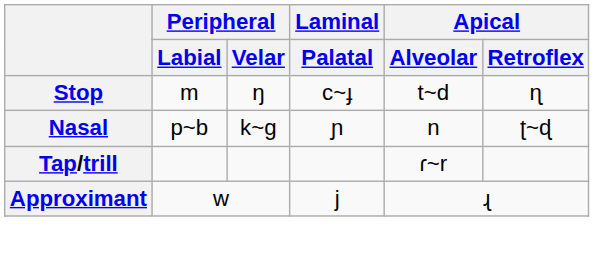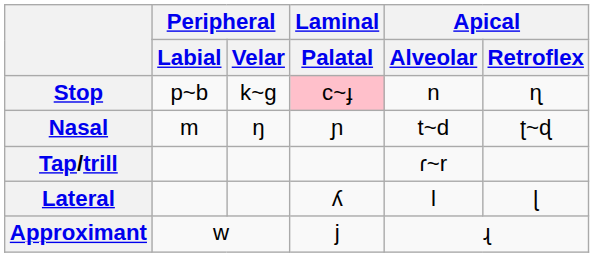 <table class="wikitable" style="text-align:center">
 <tr>
 <th rowspan="2"></th>
 <th colspan="2"><a href='#'>Peripheral</a></th>
 <th><a href='#'>Laminal</a></th>
 <th colspan="2"><a href='#'>Apical</a></th>
 </tr>
 <tr>
 <th><a href='#'>Labial</a></th>
 <th><a href='#'>Velar</a></th>
 <th><a href='#'>Palatal</a></th>
 <th><a href='#'>Alveolar</a></th>
 <th><a href='#'>Retroflex</a></th>
 </tr>
 <tr>
 <th><a href='#'>Stop</a></th>
-<td>m</td>
-<td>ŋ</td>
-<td>c~ɟ</td>
-<td>t~d</td>
+<td>p~b</td>
+<td>k~ɡ</td>
+<td style="background: pink;">c~ɟ</td>
+<td>n</td>
 <td>ɳ</td>
 </tr>
 <tr>
 <th><a href='#'>Nasal</a></th>
-<td>p~b</td>
-<td>k~ɡ</td>
+<td>m</td>
+<td>ŋ</td>
 <td>ɲ</td>
-<td>n</td>
+<td>t~d</td>
 <td>ʈ~ɖ</td>
 </tr>
 <tr>
 <th><a href='#'>Tap</a>/<a href='#'>trill</a></th>
 <td></td>
 <td></td>
 <td></td>
 <td>ɾ~r</td>
 <td></td>
 </tr>
 <tr>
+<th><a href='#'>Lateral</a></th>
+<td></td>
+<td></td>
+<td>ʎ</td>
+<td>l</td>
+<td>ɭ</td>
+</tr>
+<tr>
 <th><a href='#'>Approximant</a></th>
 <td colspan="2">w</td>
 <td>j</td>
 <td colspan="2">ɻ</td>
 </tr>
 </table>
